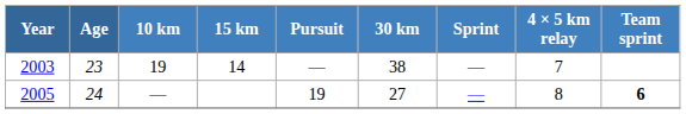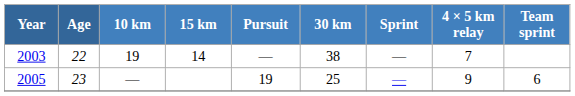 <table class="wikitable" style="font-size:95%; text-align:center; border:grey solid 1px; border-collapse:collapse; background:#ffffff;">
 <tr>
 <th style="background-color:#369; color:white; width:60px;"> Year </th>
 <th style="background-color:#369; color:white; width:40px;"> Age </th>
 <th style="background-color:#4180be; color:white; width:75px;"> 10 km </th>
 <th style="background-color:#4180be; color:white; width:75px;"> 15 km </th>
 <th style="background-color:#4180be; color:white; width:75px;"> Pursuit </th>
 <th style="background-color:#4180be; color:white; width:75px;"> 30 km </th>
 <th style="background-color:#4180be; color:white; width:75px;"> Sprint </th>
 <th style="background-color:#4180be; color:white; width:75px;"> 4 × 5 km <br> relay </th>
 <th style="background-color:#4180be; color:white; width:75px;"> Team <br> sprint </th>
 </tr>
 <tr>
 <td><a href='#'>2003</a></td>
-<td><em>23</em></td>
+<td><em>22</em></td>
 <td>19</td>
 <td>14</td>
 <td>—</td>
 <td>38</td>
 <td>—</td>
 <td>7</td>
 <td></td>
 </tr>
 <tr>
 <td><a href='#'>2005</a></td>
-<td><em>24</em></td>
+<td><em>23</em></td>
 <td>—</td>
 <td></td>
 <td>19</td>
-<td>27</td>
+<td>25</td>
 <td><a href='#'>—</a></td>
-<td>8</td>
-<td><strong>6</strong></td>
+<td>9</td>
+<td>6</td>
 </tr>
 <tr>
 </tr>
 </table>
